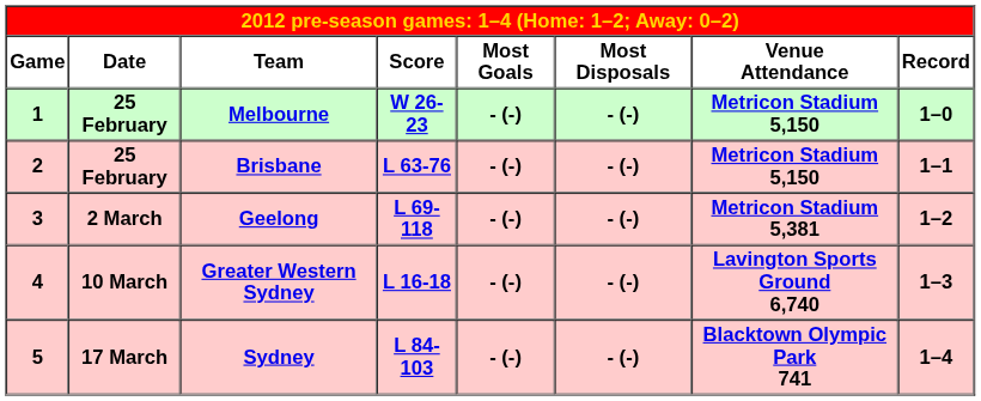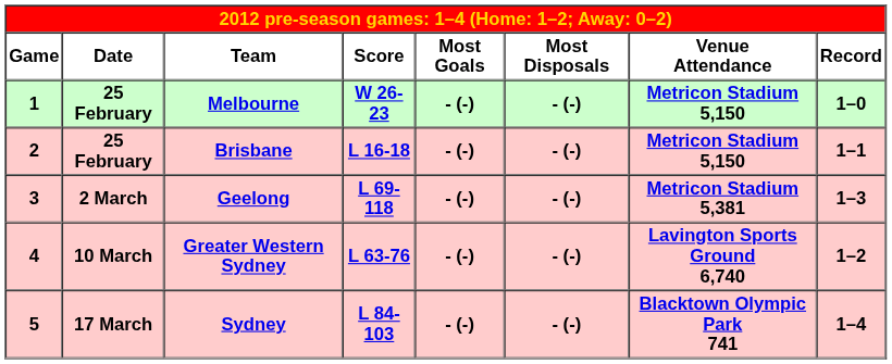 <table border="1" cellpadding="2" cellspacing="0" style="width: 780px;" class="collapsible collapsed">
 <tr style="text-align:center; background:red; color:gold; font-weight:bold">
 <th colspan="8">2012 pre-season games: 1–4 (Home: 1–2; Away: 0–2)</th>
 </tr>
 <tr style="background:; text-align:center; font-weight: bold">
 <td>Game</td>
 <td>Date</td>
 <td>Team</td>
 <td>Score</td>
 <td>Most Goals</td>
 <td>Most Disposals</td>
 <td>Venue<br>Attendance</td>
 <td>Record</td>
 </tr>
 <tr style="background:#cfc; text-align:center; font-weight: bold">
 <td>1</td>
 <td>25 February</td>
 <td><a href='#'>Melbourne</a></td>
 <td><a href='#'>W 26-23</a></td>
 <td>- (-)</td>
 <td>- (-)</td>
 <td><a href='#'>Metricon Stadium</a><br>5,150</td>
 <td>1–0</td>
 </tr>
 <tr style="background:#fcc; text-align:center; font-weight: bold">
 <td>2</td>
 <td>25 February</td>
 <td><a href='#'>Brisbane</a></td>
-<td><a href='#'>L 63-76</a></td>
+<td><a href='#'>L 16-18</a></td>
 <td>- (-)</td>
 <td>- (-)</td>
 <td><a href='#'>Metricon Stadium</a><br>5,150</td>
 <td>1–1</td>
 </tr>
 <tr style="background:#fcc; text-align:center; font-weight: bold">
 <td>3</td>
 <td>2 March</td>
 <td><a href='#'>Geelong</a></td>
 <td><a href='#'>L 69-118</a></td>
 <td>- (-)</td>
 <td>- (-)</td>
 <td><a href='#'>Metricon Stadium</a><br>5,381</td>
-<td>1–2</td>
+<td>1–3</td>
 </tr>
 <tr style="background:#fcc; text-align:center; font-weight: bold">
 <td>4</td>
 <td>10 March</td>
 <td><a href='#'>Greater Western Sydney</a></td>
-<td><a href='#'>L 16-18</a></td>
+<td><a href='#'>L 63-76</a></td>
 <td>- (-)</td>
 <td>- (-)</td>
 <td><a href='#'>Lavington Sports Ground</a><br>6,740</td>
-<td>1–3</td>
+<td>1–2</td>
 </tr>
 <tr style="background:#fcc; text-align:center; font-weight: bold">
 <td>5</td>
 <td>17 March</td>
 <td><a href='#'>Sydney</a></td>
 <td><a href='#'>L 84-103</a></td>
 <td>- (-)</td>
 <td>- (-)</td>
 <td><a href='#'>Blacktown Olympic Park</a><br>741</td>
 <td>1–4</td>
 </tr>
 </table>
